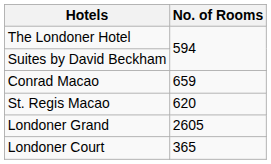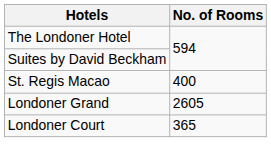 <table class="wikitable">
 <tr>
 <th>Hotels</th>
 <th>No. of Rooms</th>
 </tr>
 <tr>
 <td>The Londoner Hotel</td>
 <td rowspan="2">594</td>
 </tr>
 <tr>
 <td>Suites by David Beckham</td>
 </tr>
 <tr>
-<td>Conrad Macao</td>
-<td>659</td>
-</tr>
-<tr>
 <td>St. Regis Macao</td>
-<td>620</td>
+<td>400</td>
 </tr>
 <tr>
 <td>Londoner Grand</td>
 <td>2605</td>
 </tr>
 <tr>
 <td>Londoner Court</td>
 <td>365</td>
 </tr>
 </table>
